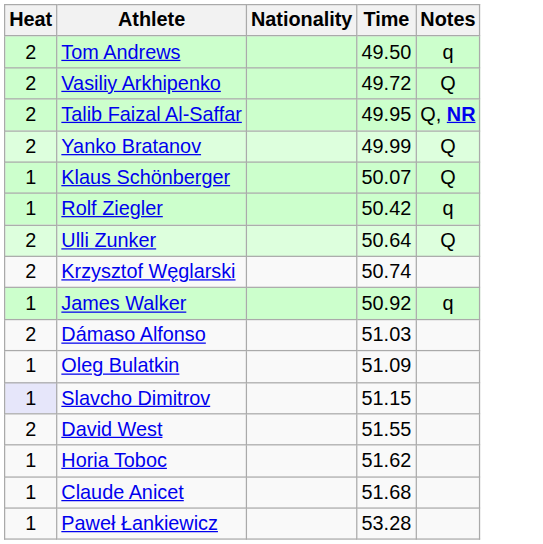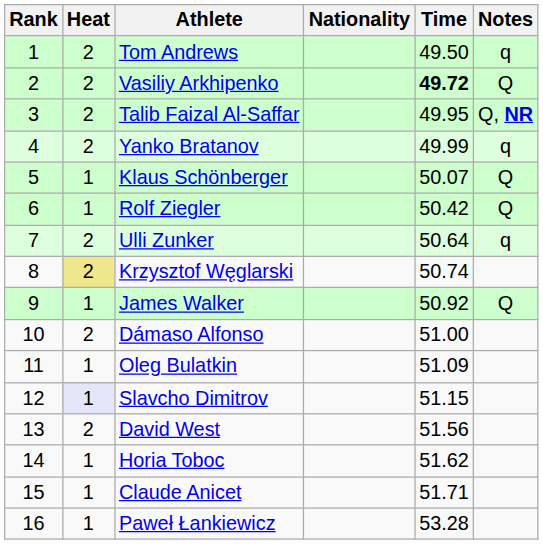 <table class="wikitable sortable" style="text-align:center">
 <tr>
+<th>Rank</th>
 <th>Heat</th>
 <th>Athlete</th>
 <th>Nationality</th>
 <th>Time</th>
 <th>Notes</th>
 </tr>
 <tr bgcolor=ccffcc>
+<td>1</td>
 <td>2</td>
 <td align=left><a href='#'>Tom Andrews</a></td>
 <td align=left></td>
 <td>49.50</td>
 <td>q</td>
 </tr>
 <tr bgcolor=ccffcc>
 <td>2</td>
+<td>2</td>
 <td align=left><a href='#'>Vasiliy Arkhipenko</a></td>
 <td align=left></td>
-<td>49.72</td>
+<td><strong>49.72</strong></td>
 <td>Q</td>
 </tr>
 <tr bgcolor=ccffcc>
+<td>3</td>
 <td>2</td>
 <td align=left><a href='#'>Talib Faizal Al-Saffar</a></td>
 <td align=left></td>
 <td>49.95</td>
 <td>Q, <strong><a href='#'>NR</a></strong></td>
 </tr>
 <tr bgcolor=ddffdd>
+<td>4</td>
 <td>2</td>
 <td align=left><a href='#'>Yanko Bratanov</a></td>
 <td align=left></td>
 <td>49.99</td>
-<td>Q</td>
+<td>q</td>
 </tr>
 <tr bgcolor=ccffcc>
+<td>5</td>
 <td>1</td>
 <td align=left><a href='#'>Klaus Schönberger</a></td>
 <td align=left></td>
 <td>50.07</td>
 <td>Q</td>
 </tr>
 <tr bgcolor=ccffcc>
+<td>6</td>
 <td>1</td>
 <td align=left><a href='#'>Rolf Ziegler</a></td>
 <td align=left></td>
 <td>50.42</td>
-<td>q</td>
+<td>Q</td>
 </tr>
 <tr bgcolor=ddffdd>
+<td>7</td>
 <td>2</td>
 <td align=left><a href='#'>Ulli Zunker</a></td>
 <td align=left></td>
 <td>50.64</td>
-<td>Q</td>
+<td>q</td>
 </tr>
 <tr>
-<td>2</td>
+<td>8</td>
+<td style="background: khaki;">2</td>
 <td align=left><a href='#'>Krzysztof Węglarski</a></td>
 <td align=left></td>
 <td>50.74</td>
 <td></td>
 </tr>
 <tr bgcolor=ccffcc>
+<td>9</td>
 <td>1</td>
 <td align=left><a href='#'>James Walker</a></td>
 <td align=left></td>
 <td>50.92</td>
-<td>q</td>
+<td>Q</td>
 </tr>
 <tr>
+<td>10</td>
 <td>2</td>
 <td align=left><a href='#'>Dámaso Alfonso</a></td>
 <td align=left></td>
-<td>51.03</td>
+<td>51.00</td>
 <td></td>
 </tr>
 <tr>
+<td>11</td>
 <td>1</td>
 <td align=left><a href='#'>Oleg Bulatkin</a></td>
 <td align=left></td>
 <td>51.09</td>
 <td></td>
 </tr>
 <tr>
+<td>12</td>
 <td style="background: lavender;">1</td>
 <td align=left><a href='#'>Slavcho Dimitrov</a></td>
 <td align=left></td>
 <td>51.15</td>
 <td></td>
 </tr>
 <tr>
+<td>13</td>
 <td>2</td>
 <td align=left><a href='#'>David West</a></td>
 <td align=left></td>
-<td>51.55</td>
+<td>51.56</td>
 <td></td>
 </tr>
 <tr>
+<td>14</td>
 <td>1</td>
 <td align=left><a href='#'>Horia Toboc</a></td>
 <td align=left></td>
 <td>51.62</td>
 <td></td>
 </tr>
 <tr>
+<td>15</td>
 <td>1</td>
 <td align=left><a href='#'>Claude Anicet</a></td>
 <td align=left></td>
-<td>51.68</td>
+<td>51.71</td>
 <td></td>
 </tr>
 <tr>
+<td>16</td>
 <td>1</td>
 <td align=left><a href='#'>Paweł Łankiewicz</a></td>
 <td align=left></td>
 <td>53.28</td>
 <td></td>
 </tr>
 </table>
